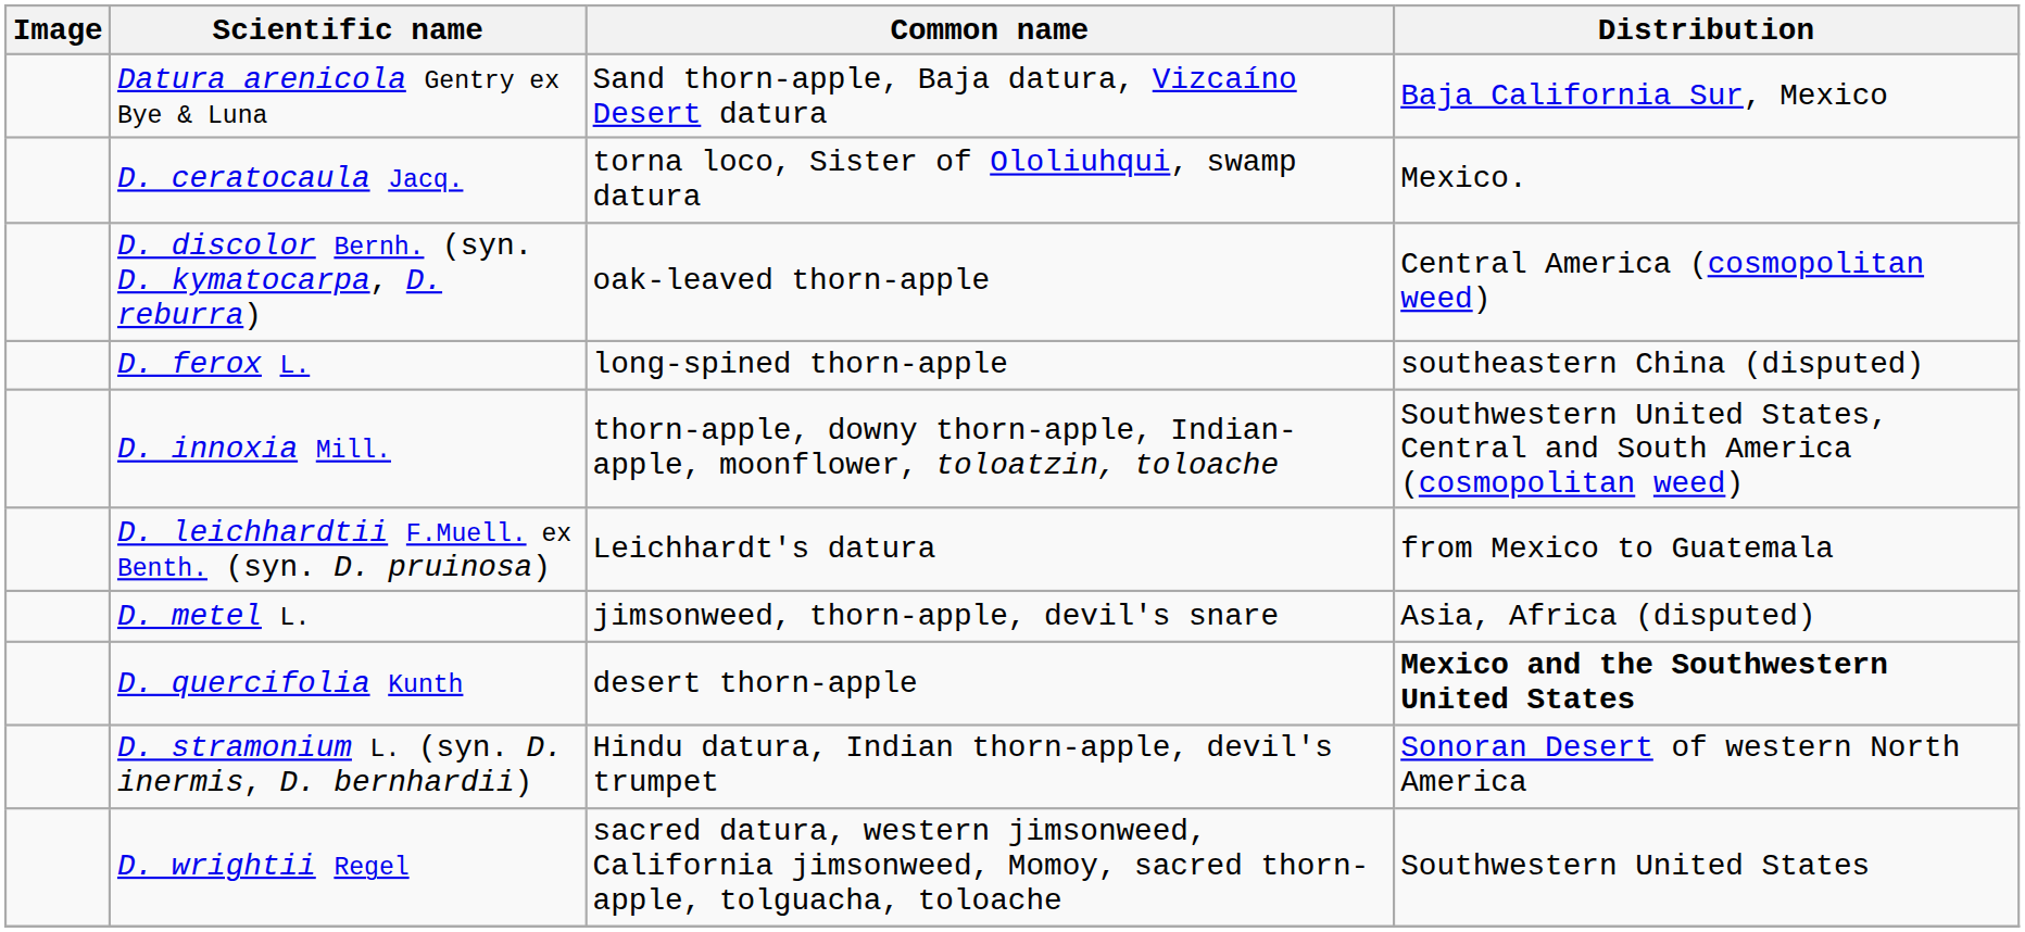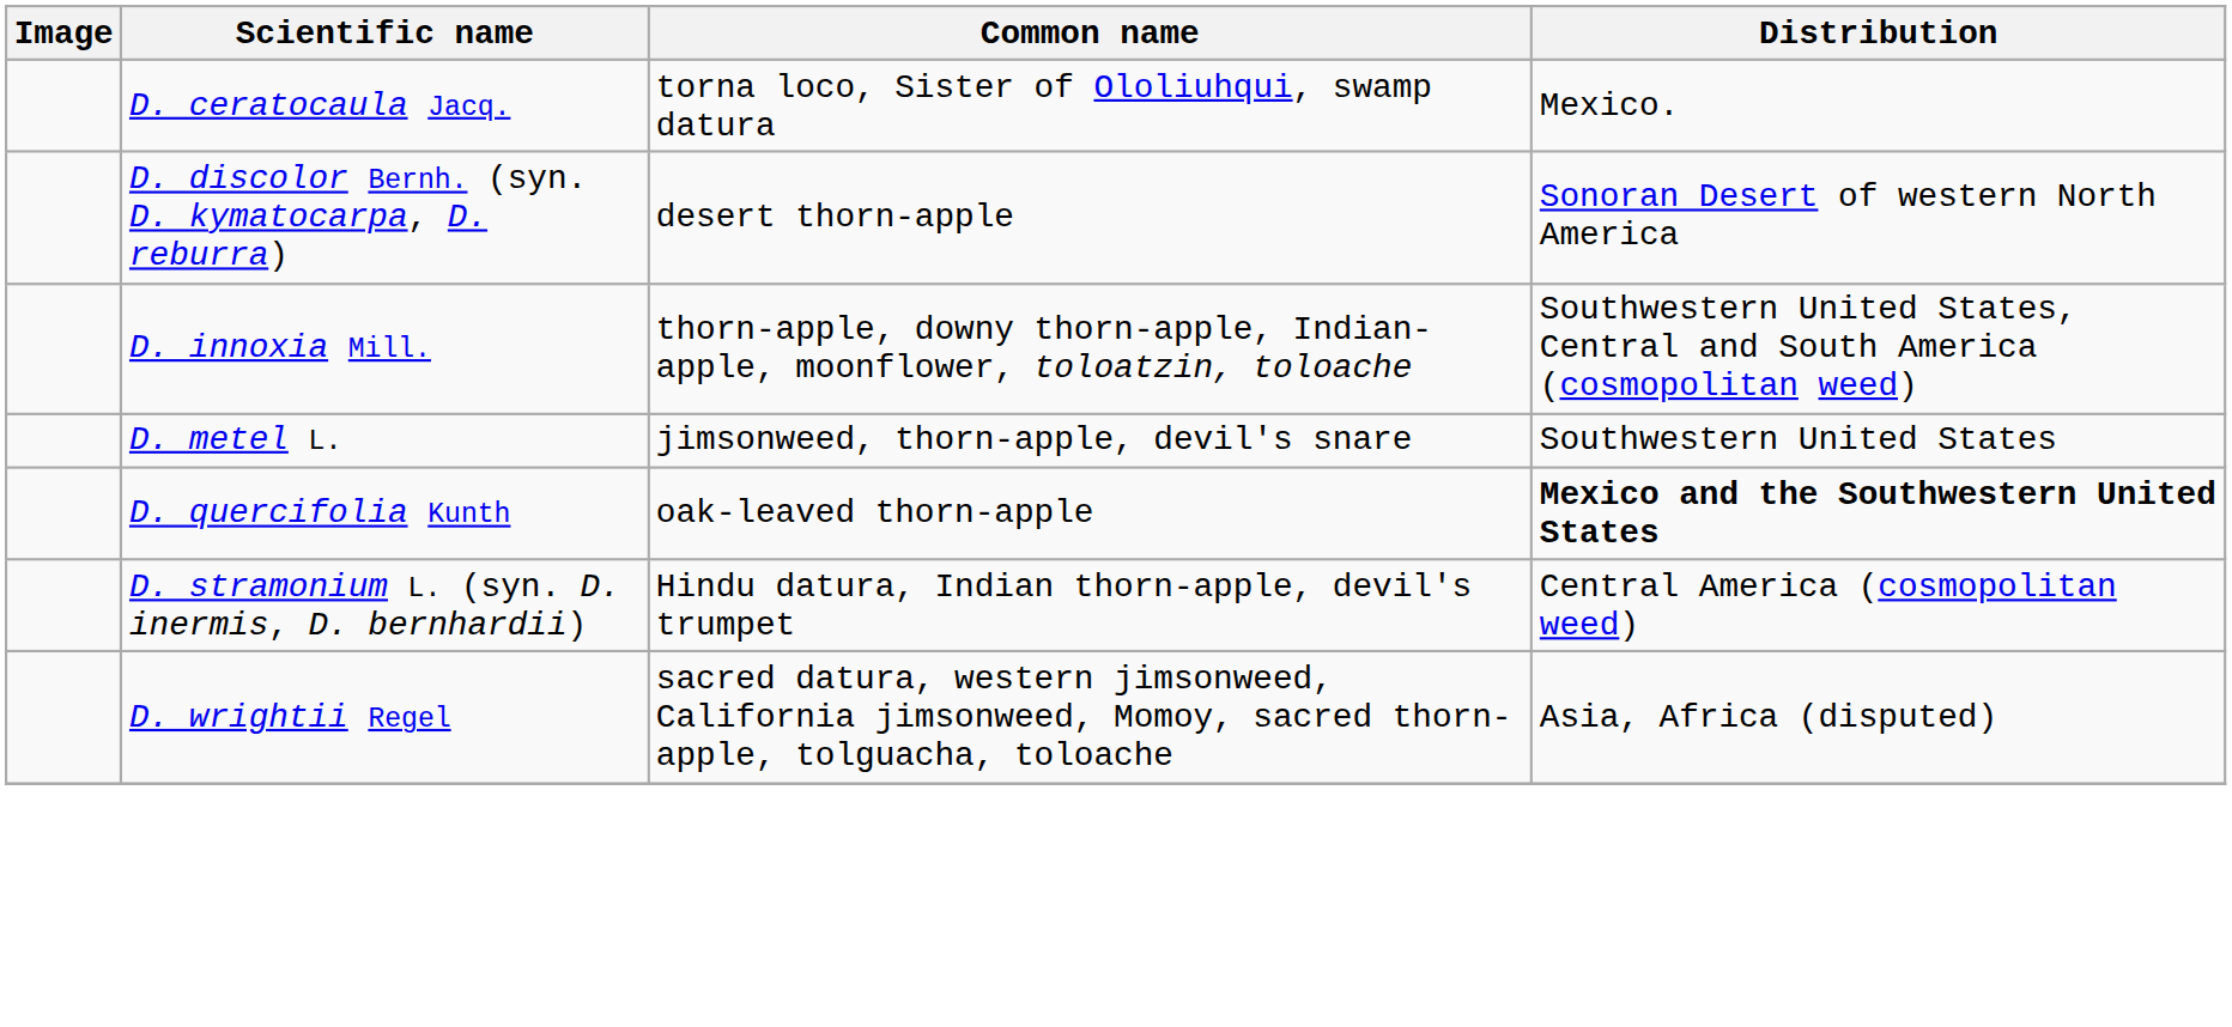 <table class="wikitable">
 <tr>
 <th>Image</th>
 <th>Scientific name</th>
 <th>Common name</th>
 <th>Distribution</th>
-</tr>
-<tr>
-<td></td>
-<td><em><a href='#'>Datura arenicola</a></em> <small>Gentry ex Bye & Luna</small></td>
-<td>Sand thorn-apple, Baja datura, <a href='#'>Vizcaíno Desert</a> datura</td>
-<td><a href='#'>Baja California Sur</a>, Mexico</td>
 </tr>
 <tr>
 <td></td>
 <td><em><a href='#'>D. ceratocaula</a></em> <small><a href='#'>Jacq.</a></small></td>
 <td>torna loco, Sister of <a href='#'>Ololiuhqui</a>, swamp datura</td>
 <td>Mexico.</td>
 </tr>
 <tr>
 <td></td>
 <td><em><a href='#'>D. discolor</a></em> <small><a href='#'>Bernh.</a></small> (syn. <em><a href='#'>D. kymatocarpa</a></em>, <em><a href='#'>D. reburra</a></em>)</td>
-<td>oak-leaved thorn-apple</td>
-<td>Central America (<a href='#'>cosmopolitan</a> <a href='#'>weed</a>)</td>
-</tr>
-<tr>
-<td></td>
-<td><em><a href='#'>D. ferox</a></em> <small><a href='#'>L.</a></small></td>
-<td>long-spined thorn-apple</td>
-<td>southeastern China (disputed)</td>
+<td>desert thorn-apple</td>
+<td><a href='#'>Sonoran Desert</a> of western North America</td>
 </tr>
 <tr>
 <td></td>
 <td><em><a href='#'>D. innoxia</a></em> <small><a href='#'>Mill.</a></small></td>
 <td>thorn-apple, downy thorn-apple, Indian-apple, moonflower, <em>toloatzin, toloache</em></td>
 <td>Southwestern United States, Central and South America (<a href='#'>cosmopolitan</a> <a href='#'>weed</a>)</td>
 </tr>
 <tr>
 <td></td>
-<td><em><a href='#'>D. leichhardtii</a></em> <small><a href='#'>F.Muell.</a> ex <a href='#'>Benth.</a></small> (syn. <em>D. pruinosa</em>)</td>
-<td>Leichhardt's datura</td>
-<td>from Mexico to Guatemala</td>
-</tr>
-<tr>
-<td></td>
 <td><em><a href='#'>D. metel</a></em> <small>L.</small></td>
 <td>jimsonweed, thorn-apple, devil's snare</td>
-<td>Asia, Africa (disputed)</td>
+<td>Southwestern United States</td>
 </tr>
 <tr>
 <td></td>
 <td><em><a href='#'>D. quercifolia</a></em> <small><a href='#'>Kunth</a></small></td>
-<td>desert thorn-apple</td>
+<td>oak-leaved thorn-apple</td>
 <td><strong>Mexico and the Southwestern United States</strong></td>
 </tr>
 <tr>
 <td></td>
 <td><em><a href='#'>D. stramonium</a></em> <small>L.</small> (syn. <em>D. inermis</em>,  <em>D. bernhardii</em>)</td>
 <td>Hindu datura, Indian thorn-apple, devil's trumpet</td>
-<td><a href='#'>Sonoran Desert</a> of western North America</td>
+<td>Central America (<a href='#'>cosmopolitan</a> <a href='#'>weed</a>)</td>
 </tr>
 <tr>
 <td></td>
 <td><em><a href='#'>D. wrightii</a></em> <small><a href='#'>Regel</a></small></td>
 <td>sacred datura, western jimsonweed, California jimsonweed, Momoy, sacred thorn-apple, tolguacha, toloache</td>
-<td>Southwestern United States</td>
+<td>Asia, Africa (disputed)</td>
 </tr>
 <tr>
 </tr>
 </table>
